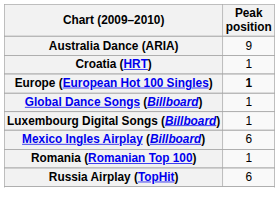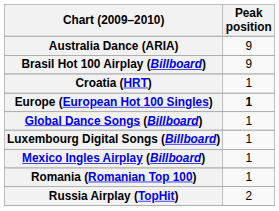 <table class="wikitable sortable plainrowheaders" style="text-align:center;">
 <tr>
 <th scope="col">Chart (2009–2010)</th>
 <th scope="col">Peak<br>position</th>
 </tr>
 <tr>
 </tr>
 <tr>
 <th scope="row">Australia Dance (ARIA)</th>
 <td>9</td>
 </tr>
 <tr>
 </tr>
 <tr>
 </tr>
 <tr>
+</tr>
+<tr>
+<th scope="row">Brasil Hot 100 Airplay (<em><a href='#'>Billboard</a></em>)</th>
+<td>9</td>
 </tr>
 <tr>
 </tr>
 <tr>
 </tr>
 <tr>
 </tr>
 <tr>
 </tr>
 <tr>
 <th scope="row">Croatia (<a href='#'>HRT</a>)</th>
 <td>1</td>
 </tr>
 <tr>
 </tr>
 <tr>
 </tr>
 <tr>
 <th scope="row">Europe (<a href='#'>European Hot 100 Singles</a>)</th>
 <td><strong>1</strong></td>
 </tr>
 <tr>
 </tr>
 <tr>
 </tr>
 <tr>
 </tr>
 <tr>
 </tr>
 <tr>
 <th scope="row"><a href='#'>Global Dance Songs</a> (<em><a href='#'>Billboard</a></em>)</th>
 <td>1</td>
 </tr>
 <tr>
 </tr>
 <tr>
 </tr>
 <tr>
 </tr>
 <tr>
 </tr>
 <tr>
 </tr>
 <tr>
 <th scope="row">Luxembourg Digital Songs (<em><a href='#'>Billboard</a></em>)</th>
 <td>1</td>
 </tr>
 <tr>
 </tr>
 <tr>
 </tr>
 <tr>
 <th scope="row"><a href='#'>Mexico Ingles Airplay</a> (<em><a href='#'>Billboard</a></em>)</th>
-<td>6</td>
+<td>1</td>
 </tr>
 <tr>
 </tr>
 <tr>
 </tr>
 <tr>
 <th scope="row">Romania (<a href='#'>Romanian Top 100</a>)</th>
 <td>1</td>
 </tr>
 <tr>
 </tr>
 <tr>
 <th scope="row">Russia Airplay (<a href='#'>TopHit</a>)</th>
-<td>6</td>
+<td>2</td>
 </tr>
 <tr>
 </tr>
 <tr>
 </tr>
 <tr>
 </tr>
 <tr>
 </tr>
 <tr>
 </tr>
 <tr>
 </tr>
 <tr>
 </tr>
 <tr>
 </tr>
 <tr>
 </tr>
 <tr>
 </tr>
 <tr>
 </tr>
 </table>
